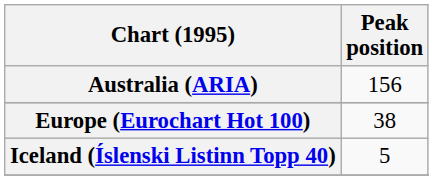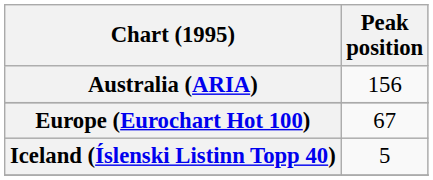 <table class="wikitable sortable plainrowheaders">
 <tr>
 <th>Chart (1995)</th>
 <th>Peak<br>position</th>
 </tr>
 <tr>
 <th scope="row">Australia (<a href='#'>ARIA</a>)</th>
 <td align="center">156</td>
 </tr>
 <tr>
 </tr>
 <tr>
 </tr>
 <tr>
 <th scope="row">Europe (<a href='#'>Eurochart Hot 100</a>)</th>
-<td align="center">38</td>
+<td align="center">67</td>
 </tr>
 <tr>
 <th scope="row">Iceland (<a href='#'>Íslenski Listinn Topp 40</a>)</th>
 <td align="center">5</td>
 </tr>
 <tr>
 </tr>
 <tr>
 </tr>
 <tr>
 </tr>
 <tr>
 </tr>
 <tr>
 </tr>
 </table>
